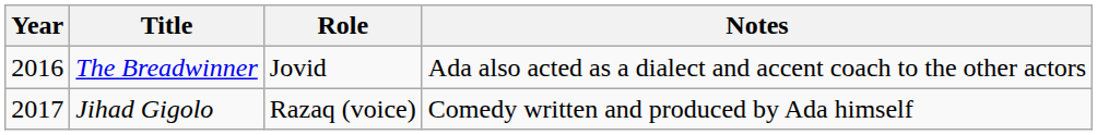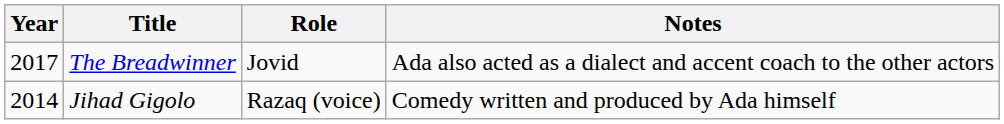 <table class="wikitable">
 <tr>
 <th>Year</th>
 <th>Title</th>
 <th>Role</th>
 <th>Notes</th>
 </tr>
 <tr>
-<td>2016</td>
+<td>2017</td>
 <td><em><a href='#'>The Breadwinner</a></em></td>
 <td>Jovid</td>
 <td>Ada also acted as a dialect and accent coach to the other actors</td>
 </tr>
 <tr>
-<td>2017</td>
+<td>2014</td>
 <td><em>Jihad Gigolo</em></td>
 <td>Razaq (voice)</td>
 <td>Comedy written and produced by Ada himself</td>
 </tr>
 </table>
